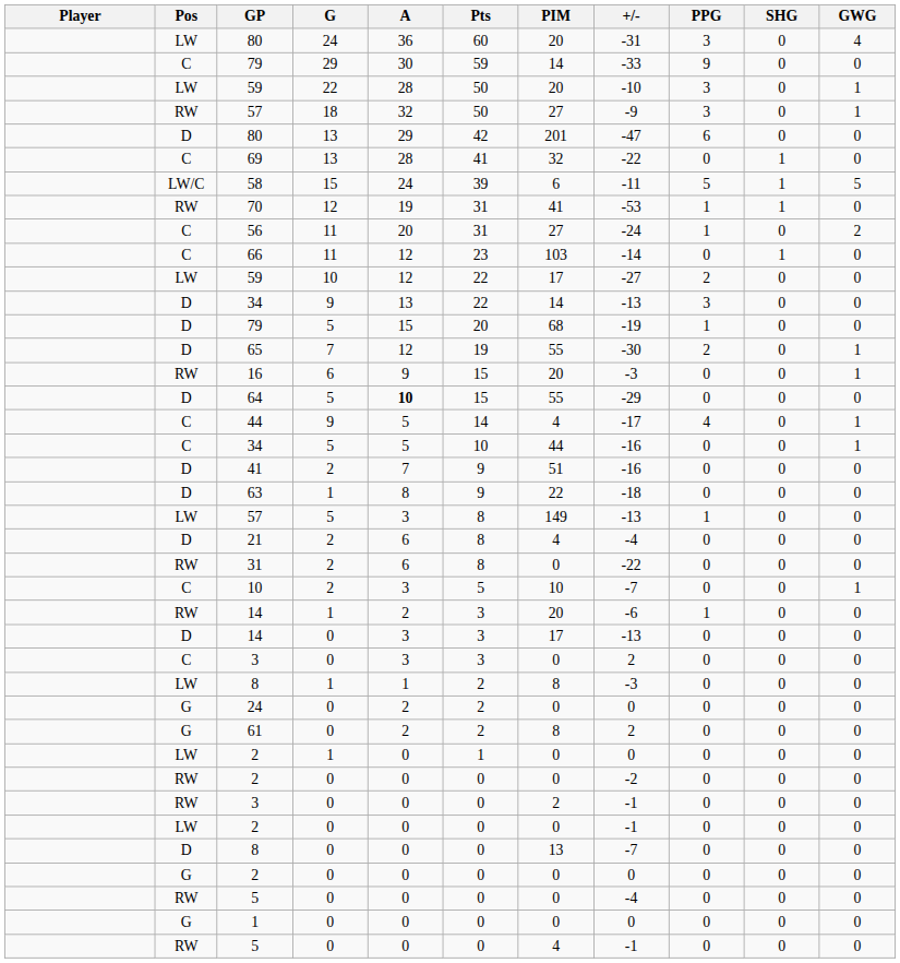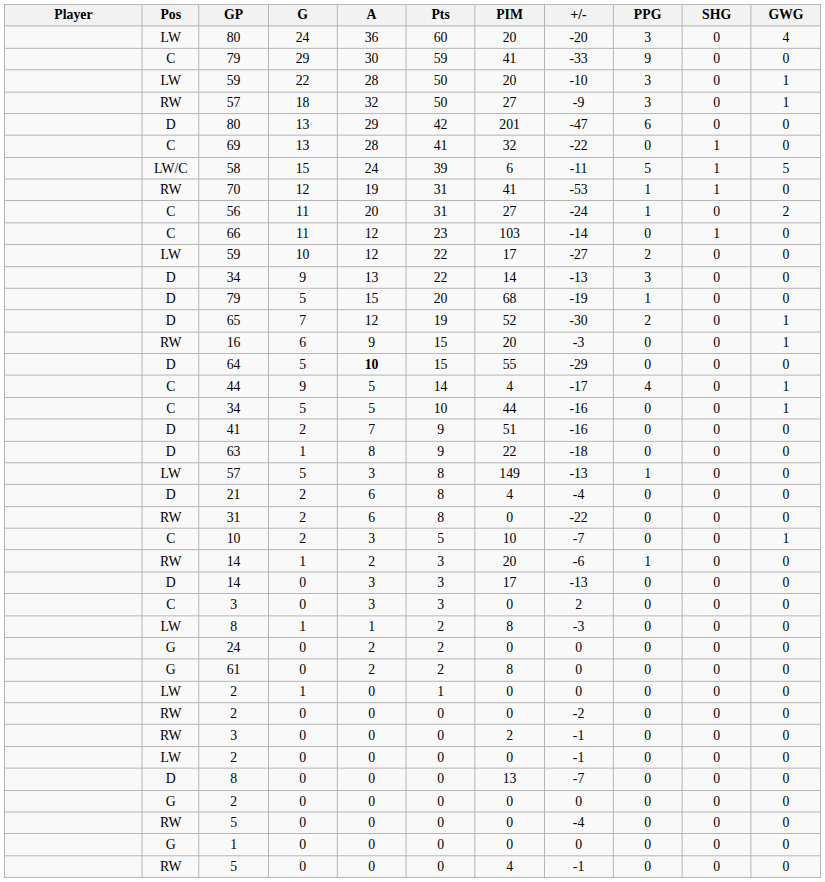 <table class="wikitable sortable" width="60%">
 <tr ALIGN="center">
 <th bgcolor="#DDDDFF" width="10%">Player</th>
 <th bgcolor="#DDDDFF" width="3%" title="Position">Pos</th>
 <th bgcolor="#DDDDFF" width="5%" title="Games played">GP</th>
 <th bgcolor="#DDDDFF" width="5%" title="Goals">G</th>
 <th bgcolor="#DDDDFF" width="5%" title="Assists">A</th>
 <th bgcolor="#DDDDFF" width="5%" title="Points">Pts</th>
 <th bgcolor="#DDDDFF" width="5%" title="Penalties in Minutes">PIM</th>
 <th bgcolor="#DDDDFF" width="5%" title="Plus/Minus">+/-</th>
 <th bgcolor="#DDDDFF" width="5%" title="Power Play Goals">PPG</th>
 <th bgcolor="#DDDDFF" width="5%" title="Short-handed Goals">SHG</th>
 <th bgcolor="#DDDDFF" width="5%" title="Game-winning Goals">GWG</th>
 </tr>
 <tr align="center">
 <td align="right"></td>
 <td>LW</td>
 <td>80</td>
 <td>24</td>
 <td>36</td>
 <td>60</td>
 <td>20</td>
-<td>-31</td>
+<td>-20</td>
 <td>3</td>
 <td>0</td>
 <td>4</td>
 </tr>
 <tr align="center">
 <td align="right"></td>
 <td>C</td>
 <td>79</td>
 <td>29</td>
 <td>30</td>
 <td>59</td>
-<td>14</td>
+<td>41</td>
 <td>-33</td>
 <td>9</td>
 <td>0</td>
 <td>0</td>
 </tr>
 <tr align="center">
 <td align="right"></td>
 <td>LW</td>
 <td>59</td>
 <td>22</td>
 <td>28</td>
 <td>50</td>
 <td>20</td>
 <td>-10</td>
 <td>3</td>
 <td>0</td>
 <td>1</td>
 </tr>
 <tr align="center">
 <td align="right"></td>
 <td>RW</td>
 <td>57</td>
 <td>18</td>
 <td>32</td>
 <td>50</td>
 <td>27</td>
 <td>-9</td>
 <td>3</td>
 <td>0</td>
 <td>1</td>
 </tr>
 <tr align="center">
 <td align="right"></td>
 <td>D</td>
 <td>80</td>
 <td>13</td>
 <td>29</td>
 <td>42</td>
 <td>201</td>
 <td>-47</td>
 <td>6</td>
 <td>0</td>
 <td>0</td>
 </tr>
 <tr align="center">
 <td align="right"></td>
 <td>C</td>
 <td>69</td>
 <td>13</td>
 <td>28</td>
 <td>41</td>
 <td>32</td>
 <td>-22</td>
 <td>0</td>
 <td>1</td>
 <td>0</td>
 </tr>
 <tr align="center">
 <td align="right"></td>
 <td>LW/C</td>
 <td>58</td>
 <td>15</td>
 <td>24</td>
 <td>39</td>
 <td>6</td>
 <td>-11</td>
 <td>5</td>
 <td>1</td>
 <td>5</td>
 </tr>
 <tr align="center">
 <td align="right"></td>
 <td>RW</td>
 <td>70</td>
 <td>12</td>
 <td>19</td>
 <td>31</td>
 <td>41</td>
 <td>-53</td>
 <td>1</td>
 <td>1</td>
 <td>0</td>
 </tr>
 <tr align="center">
 <td align="right"></td>
 <td>C</td>
 <td>56</td>
 <td>11</td>
 <td>20</td>
 <td>31</td>
 <td>27</td>
 <td>-24</td>
 <td>1</td>
 <td>0</td>
 <td>2</td>
 </tr>
 <tr align="center">
 <td align="right"></td>
 <td>C</td>
 <td>66</td>
 <td>11</td>
 <td>12</td>
 <td>23</td>
 <td>103</td>
 <td>-14</td>
 <td>0</td>
 <td>1</td>
 <td>0</td>
 </tr>
 <tr align="center">
 <td align="right"></td>
 <td>LW</td>
 <td>59</td>
 <td>10</td>
 <td>12</td>
 <td>22</td>
 <td>17</td>
 <td>-27</td>
 <td>2</td>
 <td>0</td>
 <td>0</td>
 </tr>
 <tr align="center">
 <td align="right"></td>
 <td>D</td>
 <td>34</td>
 <td>9</td>
 <td>13</td>
 <td>22</td>
 <td>14</td>
 <td>-13</td>
 <td>3</td>
 <td>0</td>
 <td>0</td>
 </tr>
 <tr align="center">
 <td align="right"></td>
 <td>D</td>
 <td>79</td>
 <td>5</td>
 <td>15</td>
 <td>20</td>
 <td>68</td>
 <td>-19</td>
 <td>1</td>
 <td>0</td>
 <td>0</td>
 </tr>
 <tr align="center">
 <td align="right"></td>
 <td>D</td>
 <td>65</td>
 <td>7</td>
 <td>12</td>
 <td>19</td>
-<td>55</td>
+<td>52</td>
 <td>-30</td>
 <td>2</td>
 <td>0</td>
 <td>1</td>
 </tr>
 <tr align="center">
 <td align="right"></td>
 <td>RW</td>
 <td>16</td>
 <td>6</td>
 <td>9</td>
 <td>15</td>
 <td>20</td>
 <td>-3</td>
 <td>0</td>
 <td>0</td>
 <td>1</td>
 </tr>
 <tr align="center">
 <td align="right"></td>
 <td>D</td>
 <td>64</td>
 <td>5</td>
 <td><strong>10</strong></td>
 <td>15</td>
 <td>55</td>
 <td>-29</td>
 <td>0</td>
 <td>0</td>
 <td>0</td>
 </tr>
 <tr align="center">
 <td align="right"></td>
 <td>C</td>
 <td>44</td>
 <td>9</td>
 <td>5</td>
 <td>14</td>
 <td>4</td>
 <td>-17</td>
 <td>4</td>
 <td>0</td>
 <td>1</td>
 </tr>
 <tr align="center">
 <td align="right"></td>
 <td>C</td>
 <td>34</td>
 <td>5</td>
 <td>5</td>
 <td>10</td>
 <td>44</td>
 <td>-16</td>
 <td>0</td>
 <td>0</td>
 <td>1</td>
 </tr>
 <tr align="center">
 <td align="right"></td>
 <td>D</td>
 <td>41</td>
 <td>2</td>
 <td>7</td>
 <td>9</td>
 <td>51</td>
 <td>-16</td>
 <td>0</td>
 <td>0</td>
 <td>0</td>
 </tr>
 <tr align="center">
 <td align="right"></td>
 <td>D</td>
 <td>63</td>
 <td>1</td>
 <td>8</td>
 <td>9</td>
 <td>22</td>
 <td>-18</td>
 <td>0</td>
 <td>0</td>
 <td>0</td>
 </tr>
 <tr align="center">
 <td align="right"></td>
 <td>LW</td>
 <td>57</td>
 <td>5</td>
 <td>3</td>
 <td>8</td>
 <td>149</td>
 <td>-13</td>
 <td>1</td>
 <td>0</td>
 <td>0</td>
 </tr>
 <tr align="center">
 <td align="right"></td>
 <td>D</td>
 <td>21</td>
 <td>2</td>
 <td>6</td>
 <td>8</td>
 <td>4</td>
 <td>-4</td>
 <td>0</td>
 <td>0</td>
 <td>0</td>
 </tr>
 <tr align="center">
 <td align="right"></td>
 <td>RW</td>
 <td>31</td>
 <td>2</td>
 <td>6</td>
 <td>8</td>
 <td>0</td>
 <td>-22</td>
 <td>0</td>
 <td>0</td>
 <td>0</td>
 </tr>
 <tr align="center">
 <td align="right"></td>
 <td>C</td>
 <td>10</td>
 <td>2</td>
 <td>3</td>
 <td>5</td>
 <td>10</td>
 <td>-7</td>
 <td>0</td>
 <td>0</td>
 <td>1</td>
 </tr>
 <tr align="center">
 <td align="right"></td>
 <td>RW</td>
 <td>14</td>
 <td>1</td>
 <td>2</td>
 <td>3</td>
 <td>20</td>
 <td>-6</td>
 <td>1</td>
 <td>0</td>
 <td>0</td>
 </tr>
 <tr align="center">
 <td align="right"></td>
 <td>D</td>
 <td>14</td>
 <td>0</td>
 <td>3</td>
 <td>3</td>
 <td>17</td>
 <td>-13</td>
 <td>0</td>
 <td>0</td>
 <td>0</td>
 </tr>
 <tr align="center">
 <td align="right"></td>
 <td>C</td>
 <td>3</td>
 <td>0</td>
 <td>3</td>
 <td>3</td>
 <td>0</td>
 <td>2</td>
 <td>0</td>
 <td>0</td>
 <td>0</td>
 </tr>
 <tr align="center">
 <td align="right"></td>
 <td>LW</td>
 <td>8</td>
 <td>1</td>
 <td>1</td>
 <td>2</td>
 <td>8</td>
 <td>-3</td>
 <td>0</td>
 <td>0</td>
 <td>0</td>
 </tr>
 <tr align="center">
 <td align="right"></td>
 <td>G</td>
 <td>24</td>
 <td>0</td>
 <td>2</td>
 <td>2</td>
 <td>0</td>
 <td>0</td>
 <td>0</td>
 <td>0</td>
 <td>0</td>
 </tr>
 <tr align="center">
 <td align="right"></td>
 <td>G</td>
 <td>61</td>
 <td>0</td>
 <td>2</td>
 <td>2</td>
 <td>8</td>
-<td>2</td>
+<td>0</td>
 <td>0</td>
 <td>0</td>
 <td>0</td>
 </tr>
 <tr align="center">
 <td align="right"></td>
 <td>LW</td>
 <td>2</td>
 <td>1</td>
 <td>0</td>
 <td>1</td>
 <td>0</td>
 <td>0</td>
 <td>0</td>
 <td>0</td>
 <td>0</td>
 </tr>
 <tr align="center">
 <td align="right"></td>
 <td>RW</td>
 <td>2</td>
 <td>0</td>
 <td>0</td>
 <td>0</td>
 <td>0</td>
 <td>-2</td>
 <td>0</td>
 <td>0</td>
 <td>0</td>
 </tr>
 <tr align="center">
 <td align="right"></td>
 <td>RW</td>
 <td>3</td>
 <td>0</td>
 <td>0</td>
 <td>0</td>
 <td>2</td>
 <td>-1</td>
 <td>0</td>
 <td>0</td>
 <td>0</td>
 </tr>
 <tr align="center">
 <td align="right"></td>
 <td>LW</td>
 <td>2</td>
 <td>0</td>
 <td>0</td>
 <td>0</td>
 <td>0</td>
 <td>-1</td>
 <td>0</td>
 <td>0</td>
 <td>0</td>
 </tr>
 <tr align="center">
 <td align="right"></td>
 <td>D</td>
 <td>8</td>
 <td>0</td>
 <td>0</td>
 <td>0</td>
 <td>13</td>
 <td>-7</td>
 <td>0</td>
 <td>0</td>
 <td>0</td>
 </tr>
 <tr align="center">
 <td align="right"></td>
 <td>G</td>
 <td>2</td>
 <td>0</td>
 <td>0</td>
 <td>0</td>
 <td>0</td>
 <td>0</td>
 <td>0</td>
 <td>0</td>
 <td>0</td>
 </tr>
 <tr align="center">
 <td align="right"></td>
 <td>RW</td>
 <td>5</td>
 <td>0</td>
 <td>0</td>
 <td>0</td>
 <td>0</td>
 <td>-4</td>
 <td>0</td>
 <td>0</td>
 <td>0</td>
 </tr>
 <tr align="center">
 <td align="right"></td>
 <td>G</td>
 <td>1</td>
 <td>0</td>
 <td>0</td>
 <td>0</td>
 <td>0</td>
 <td>0</td>
 <td>0</td>
 <td>0</td>
 <td>0</td>
 </tr>
 <tr align="center">
 <td align="right"></td>
 <td>RW</td>
 <td>5</td>
 <td>0</td>
 <td>0</td>
 <td>0</td>
 <td>4</td>
 <td>-1</td>
 <td>0</td>
 <td>0</td>
 <td>0</td>
 </tr>
 </table>
